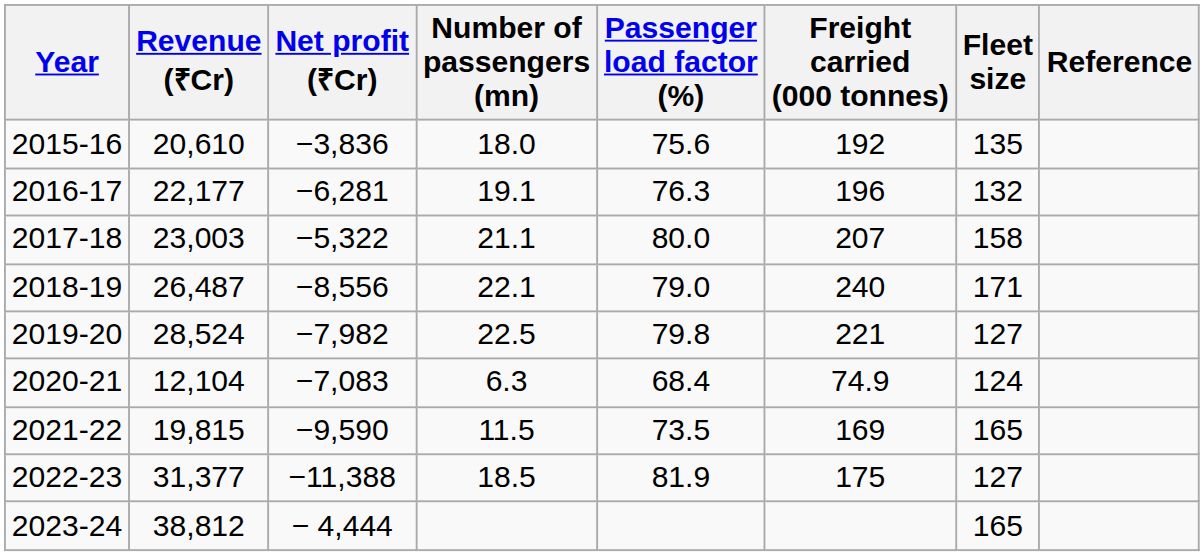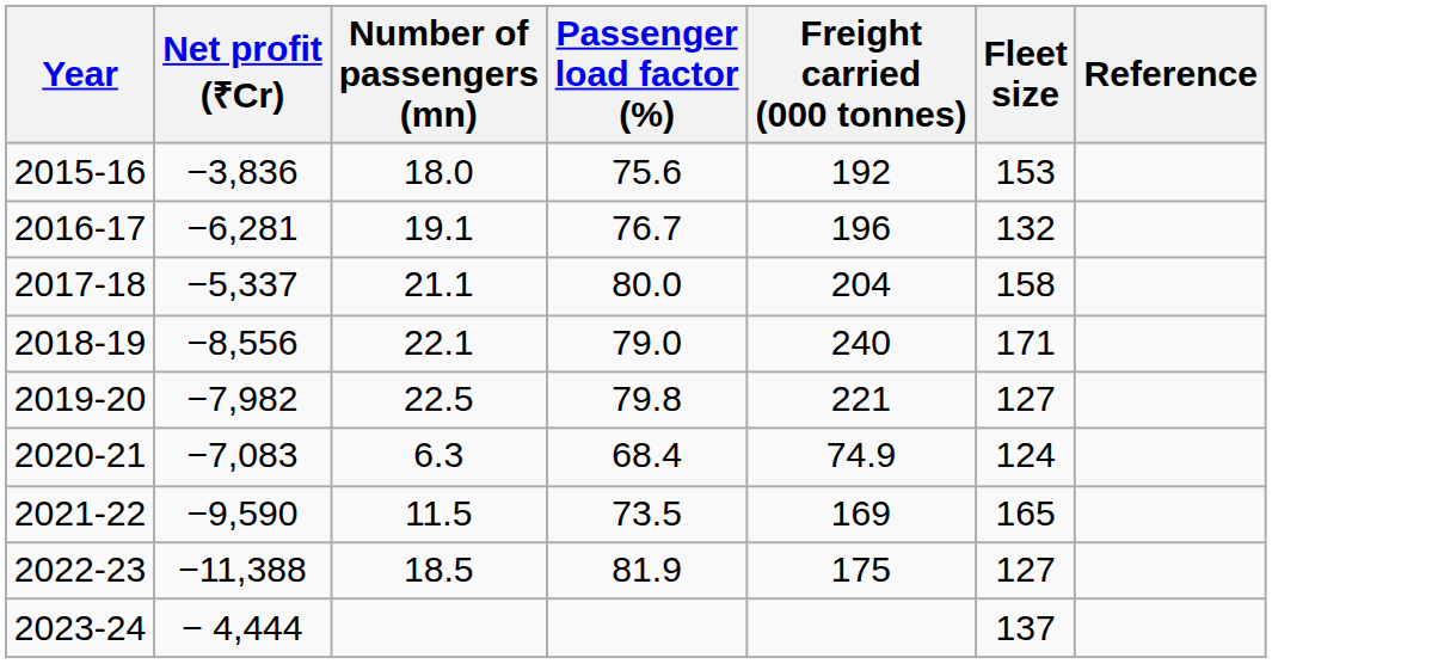 <table class="wikitable" style="text-align:center;">
 <tr>
 <th><a href='#'>Year</a></th>
-<th><a href='#'>Revenue</a><br>(₹Cr)</th>
 <th><a href='#'>Net profit</a><br>(₹Cr)</th>
 <th>Number of<br>passengers<br>(mn)</th>
 <th><a href='#'>Passenger<br>load factor</a><br>(%)</th>
 <th>Freight<br>carried<br>(000 tonnes)</th>
 <th>Fleet<br>size</th>
 <th>Reference</th>
 </tr>
 <tr>
 <td style="text-align:left;">2015-16</td>
-<td>20,610</td>
 <td><span>−3,836</span></td>
 <td>18.0</td>
 <td>75.6</td>
 <td>192</td>
-<td>135</td>
+<td>153</td>
 <td></td>
 </tr>
 <tr>
 <td style="text-align:left;">2016-17</td>
-<td>22,177</td>
 <td><span>−6,281</span></td>
 <td>19.1</td>
-<td>76.3</td>
+<td>76.7</td>
 <td>196</td>
 <td>132</td>
 <td></td>
 </tr>
 <tr>
 <td style="text-align:left;">2017-18</td>
-<td>23,003</td>
-<td><span>−5,322</span></td>
+<td><span>−5,337</span></td>
 <td>21.1</td>
 <td>80.0</td>
-<td>207</td>
+<td>204</td>
 <td>158</td>
 <td></td>
 </tr>
 <tr>
 <td style="text-align:left;">2018-19</td>
-<td>26,487</td>
 <td><span>−8,556</span></td>
 <td>22.1</td>
 <td>79.0</td>
 <td>240</td>
 <td>171</td>
 <td></td>
 </tr>
 <tr>
 <td style="text-align:left;">2019-20</td>
-<td>28,524</td>
 <td><span>−7,982</span></td>
 <td>22.5</td>
 <td>79.8</td>
 <td>221</td>
 <td>127</td>
 <td></td>
 </tr>
 <tr>
 <td style="text-align:left;">2020-21</td>
-<td>12,104</td>
 <td><span>−7,083</span></td>
 <td>6.3</td>
 <td>68.4</td>
 <td>74.9</td>
 <td>124</td>
 <td></td>
 </tr>
 <tr>
 <td style="text-align:left;">2021-22</td>
-<td>19,815</td>
 <td><span>−9,590</span></td>
 <td>11.5</td>
 <td>73.5</td>
 <td>169</td>
 <td>165</td>
 <td></td>
 </tr>
 <tr>
 <td>2022-23</td>
-<td>31,377</td>
 <td><span>−11,388</span></td>
 <td>18.5</td>
 <td>81.9</td>
 <td>175</td>
 <td>127</td>
 <td></td>
 </tr>
 <tr>
 <td>2023-24</td>
-<td>38,812</td>
 <td><span>− 4,444</span></td>
 <td></td>
 <td></td>
 <td></td>
-<td>165</td>
+<td>137</td>
 <td></td>
 </tr>
 </table>
